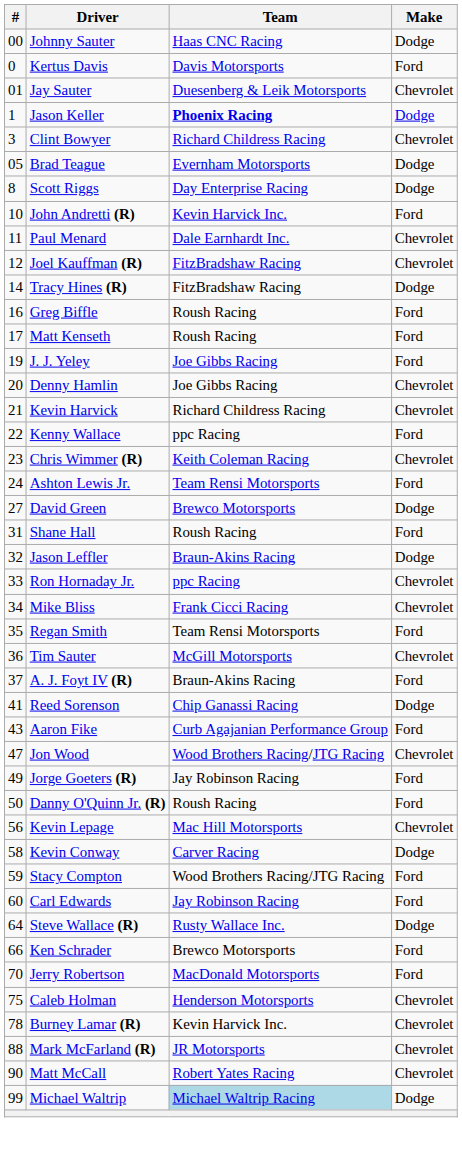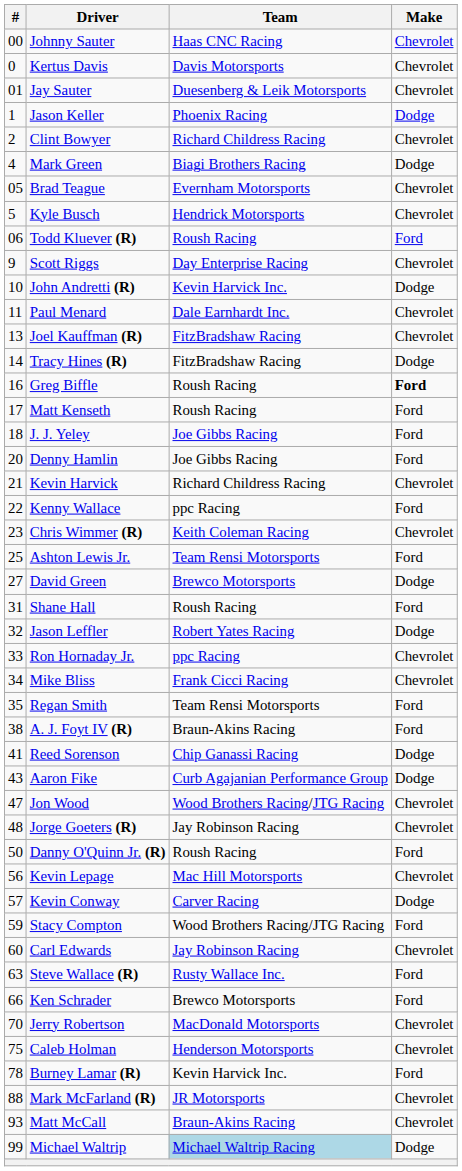 <table class="wikitable" style="font-size:95%">
 <tr>
 <th>#</th>
 <th>Driver</th>
 <th>Team</th>
 <th>Make</th>
 </tr>
 <tr>
 <td>00</td>
 <td><a href='#'>Johnny Sauter</a></td>
 <td><a href='#'>Haas CNC Racing</a></td>
-<td>Dodge</td>
+<td><a href='#'>Chevrolet</a></td>
 </tr>
 <tr>
 <td>0</td>
 <td><a href='#'>Kertus Davis</a></td>
 <td><a href='#'>Davis Motorsports</a></td>
-<td>Ford</td>
+<td>Chevrolet</td>
 </tr>
 <tr>
 <td>01</td>
 <td><a href='#'>Jay Sauter</a></td>
 <td><a href='#'>Duesenberg & Leik Motorsports</a></td>
 <td>Chevrolet</td>
 </tr>
 <tr>
 <td>1</td>
 <td><a href='#'>Jason Keller</a></td>
-<td><strong><a href='#'>Phoenix Racing</a></strong></td>
+<td><a href='#'>Phoenix Racing</a></td>
 <td><a href='#'>Dodge</a></td>
 </tr>
 <tr>
-<td>3</td>
+<td>2</td>
 <td><a href='#'>Clint Bowyer</a></td>
 <td><a href='#'>Richard Childress Racing</a></td>
 <td>Chevrolet</td>
 </tr>
 <tr>
+<td>4</td>
+<td><a href='#'>Mark Green</a></td>
+<td><a href='#'>Biagi Brothers Racing</a></td>
+<td>Dodge</td>
+</tr>
+<tr>
 <td>05</td>
 <td><a href='#'>Brad Teague</a></td>
 <td><a href='#'>Evernham Motorsports</a></td>
-<td>Dodge</td>
+<td>Chevrolet</td>
 </tr>
 <tr>
-<td>8</td>
+<td>5</td>
+<td><a href='#'>Kyle Busch</a></td>
+<td><a href='#'>Hendrick Motorsports</a></td>
+<td>Chevrolet</td>
+</tr>
+<tr>
+<td>06</td>
+<td><a href='#'>Todd Kluever</a> <strong>(R)</strong></td>
+<td><a href='#'>Roush Racing</a></td>
+<td><a href='#'>Ford</a></td>
+</tr>
+<tr>
+<td>9</td>
 <td><a href='#'>Scott Riggs</a></td>
 <td><a href='#'>Day Enterprise Racing</a></td>
-<td>Dodge</td>
+<td>Chevrolet</td>
 </tr>
 <tr>
 <td>10</td>
 <td><a href='#'>John Andretti</a> <strong>(R)</strong></td>
 <td><a href='#'>Kevin Harvick Inc.</a></td>
-<td>Ford</td>
+<td>Dodge</td>
 </tr>
 <tr>
 <td>11</td>
 <td><a href='#'>Paul Menard</a></td>
 <td><a href='#'>Dale Earnhardt Inc.</a></td>
 <td>Chevrolet</td>
 </tr>
 <tr>
-<td>12</td>
+<td>13</td>
 <td><a href='#'>Joel Kauffman</a> <strong>(R)</strong></td>
 <td><a href='#'>FitzBradshaw Racing</a></td>
 <td>Chevrolet</td>
 </tr>
 <tr>
 <td>14</td>
 <td><a href='#'>Tracy Hines</a> <strong>(R)</strong></td>
 <td>FitzBradshaw Racing</td>
 <td>Dodge</td>
 </tr>
 <tr>
 <td>16</td>
 <td><a href='#'>Greg Biffle</a></td>
 <td>Roush Racing</td>
-<td>Ford</td>
+<td><strong>Ford</strong></td>
 </tr>
 <tr>
 <td>17</td>
 <td><a href='#'>Matt Kenseth</a></td>
 <td>Roush Racing</td>
 <td>Ford</td>
 </tr>
 <tr>
-<td>19</td>
+<td>18</td>
 <td><a href='#'>J. J. Yeley</a></td>
 <td><a href='#'>Joe Gibbs Racing</a></td>
 <td>Ford</td>
 </tr>
 <tr>
 <td>20</td>
 <td><a href='#'>Denny Hamlin</a></td>
 <td>Joe Gibbs Racing</td>
-<td>Chevrolet</td>
+<td>Ford</td>
 </tr>
 <tr>
 <td>21</td>
 <td><a href='#'>Kevin Harvick</a></td>
 <td>Richard Childress Racing</td>
 <td>Chevrolet</td>
 </tr>
 <tr>
 <td>22</td>
 <td><a href='#'>Kenny Wallace</a></td>
 <td>ppc Racing</td>
 <td>Ford</td>
 </tr>
 <tr>
 <td>23</td>
 <td><a href='#'>Chris Wimmer</a> <strong>(R)</strong></td>
 <td><a href='#'>Keith Coleman Racing</a></td>
 <td>Chevrolet</td>
 </tr>
 <tr>
-<td>24</td>
+<td>25</td>
 <td><a href='#'>Ashton Lewis Jr.</a></td>
 <td><a href='#'>Team Rensi Motorsports</a></td>
 <td>Ford</td>
 </tr>
 <tr>
 <td>27</td>
 <td><a href='#'>David Green</a></td>
 <td><a href='#'>Brewco Motorsports</a></td>
 <td>Dodge</td>
 </tr>
 <tr>
 <td>31</td>
 <td><a href='#'>Shane Hall</a></td>
 <td>Roush Racing</td>
 <td>Ford</td>
 </tr>
 <tr>
 <td>32</td>
 <td><a href='#'>Jason Leffler</a></td>
-<td><a href='#'>Braun-Akins Racing</a></td>
+<td><a href='#'>Robert Yates Racing</a></td>
 <td>Dodge</td>
 </tr>
 <tr>
 <td>33</td>
 <td><a href='#'>Ron Hornaday Jr.</a></td>
 <td><a href='#'>ppc Racing</a></td>
 <td>Chevrolet</td>
 </tr>
 <tr>
 <td>34</td>
 <td><a href='#'>Mike Bliss</a></td>
 <td><a href='#'>Frank Cicci Racing</a></td>
 <td>Chevrolet</td>
 </tr>
 <tr>
 <td>35</td>
 <td><a href='#'>Regan Smith</a></td>
 <td>Team Rensi Motorsports</td>
 <td>Ford</td>
 </tr>
 <tr>
-<td>36</td>
-<td><a href='#'>Tim Sauter</a></td>
-<td><a href='#'>McGill Motorsports</a></td>
-<td>Chevrolet</td>
-</tr>
-<tr>
-<td>37</td>
+<td>38</td>
 <td><a href='#'>A. J. Foyt IV</a> <strong>(R)</strong></td>
 <td>Braun-Akins Racing</td>
 <td>Ford</td>
 </tr>
 <tr>
 <td>41</td>
 <td><a href='#'>Reed Sorenson</a></td>
 <td><a href='#'>Chip Ganassi Racing</a></td>
 <td>Dodge</td>
 </tr>
 <tr>
 <td>43</td>
 <td><a href='#'>Aaron Fike</a></td>
 <td><a href='#'>Curb Agajanian Performance Group</a></td>
-<td>Ford</td>
+<td>Dodge</td>
 </tr>
 <tr>
 <td>47</td>
 <td><a href='#'>Jon Wood</a></td>
 <td><a href='#'>Wood Brothers Racing</a>/<a href='#'>JTG Racing</a></td>
 <td>Chevrolet</td>
 </tr>
 <tr>
-<td>49</td>
+<td>48</td>
 <td><a href='#'>Jorge Goeters</a> <strong>(R)</strong></td>
 <td>Jay Robinson Racing</td>
-<td>Ford</td>
+<td>Chevrolet</td>
 </tr>
 <tr>
 <td>50</td>
 <td><a href='#'>Danny O'Quinn Jr.</a> <strong>(R)</strong></td>
 <td>Roush Racing</td>
 <td>Ford</td>
 </tr>
 <tr>
 <td>56</td>
 <td><a href='#'>Kevin Lepage</a></td>
 <td><a href='#'>Mac Hill Motorsports</a></td>
 <td>Chevrolet</td>
 </tr>
 <tr>
-<td>58</td>
+<td>57</td>
 <td><a href='#'>Kevin Conway</a></td>
 <td><a href='#'>Carver Racing</a></td>
 <td>Dodge</td>
 </tr>
 <tr>
 <td>59</td>
 <td><a href='#'>Stacy Compton</a></td>
 <td>Wood Brothers Racing/JTG Racing</td>
 <td>Ford</td>
 </tr>
 <tr>
 <td>60</td>
 <td><a href='#'>Carl Edwards</a></td>
 <td><a href='#'>Jay Robinson Racing</a></td>
-<td>Ford</td>
+<td>Chevrolet</td>
 </tr>
 <tr>
-<td>64</td>
+<td>63</td>
 <td><a href='#'>Steve Wallace</a> <strong>(R)</strong></td>
 <td><a href='#'>Rusty Wallace Inc.</a></td>
-<td>Dodge</td>
+<td>Ford</td>
 </tr>
 <tr>
 <td>66</td>
 <td><a href='#'>Ken Schrader</a></td>
 <td>Brewco Motorsports</td>
 <td>Ford</td>
 </tr>
 <tr>
 <td>70</td>
 <td><a href='#'>Jerry Robertson</a></td>
 <td><a href='#'>MacDonald Motorsports</a></td>
-<td>Ford</td>
+<td>Chevrolet</td>
 </tr>
 <tr>
 <td>75</td>
 <td><a href='#'>Caleb Holman</a></td>
 <td><a href='#'>Henderson Motorsports</a></td>
 <td>Chevrolet</td>
 </tr>
 <tr>
 <td>78</td>
 <td><a href='#'>Burney Lamar</a> <strong>(R)</strong></td>
 <td>Kevin Harvick Inc.</td>
-<td>Chevrolet</td>
+<td>Ford</td>
 </tr>
 <tr>
 <td>88</td>
 <td><a href='#'>Mark McFarland</a> <strong>(R)</strong></td>
 <td><a href='#'>JR Motorsports</a></td>
 <td>Chevrolet</td>
 </tr>
 <tr>
-<td>90</td>
+<td>93</td>
 <td><a href='#'>Matt McCall</a></td>
-<td><a href='#'>Robert Yates Racing</a></td>
+<td><a href='#'>Braun-Akins Racing</a></td>
 <td>Chevrolet</td>
 </tr>
 <tr>
 <td>99</td>
 <td><a href='#'>Michael Waltrip</a></td>
 <td style="background: lightblue;"><a href='#'>Michael Waltrip Racing</a></td>
 <td>Dodge</td>
 </tr>
 <tr>
 <th colspan="4"></th>
 </tr>
 </table>
